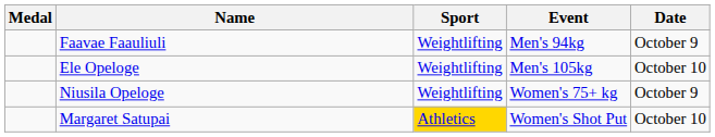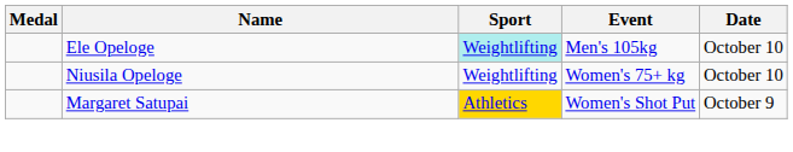 <table class="wikitable sortable">
 <tr>
 <th>Medal</th>
 <th width=350px>Name</th>
 <th>Sport</th>
 <th>Event</th>
 <th>Date</th>
 </tr>
 <tr>
 <td></td>
-<td><a href='#'>Faavae Faauliuli </a></td>
-<td><a href='#'>Weightlifting</a></td>
-<td><a href='#'>Men's 94kg</a></td>
-<td>October 9</td>
-</tr>
-<tr>
-<td></td>
 <td><a href='#'>Ele Opeloge</a></td>
-<td><a href='#'>Weightlifting</a></td>
+<td style="background: paleturquoise;"><a href='#'>Weightlifting</a></td>
 <td><a href='#'>Men's 105kg</a></td>
 <td>October 10</td>
 </tr>
 <tr>
 <td></td>
 <td><a href='#'>Niusila Opeloge</a></td>
 <td><a href='#'>Weightlifting</a></td>
 <td><a href='#'>Women's 75+ kg</a></td>
-<td>October 9</td>
+<td>October 10</td>
 </tr>
 <tr>
 <td></td>
 <td><a href='#'>Margaret Satupai</a></td>
 <td style="background: gold;"><a href='#'>Athletics</a></td>
 <td><a href='#'>Women's Shot Put</a></td>
-<td>October 10</td>
+<td>October 9</td>
 </tr>
 </table>
